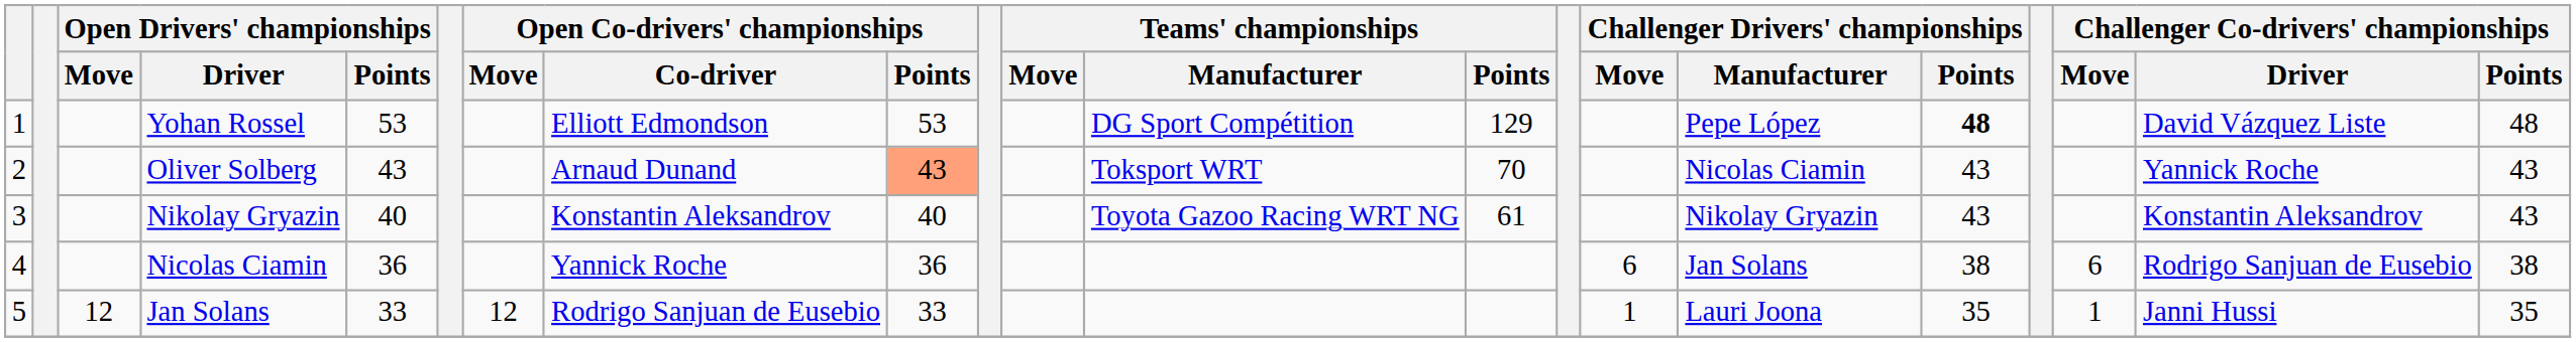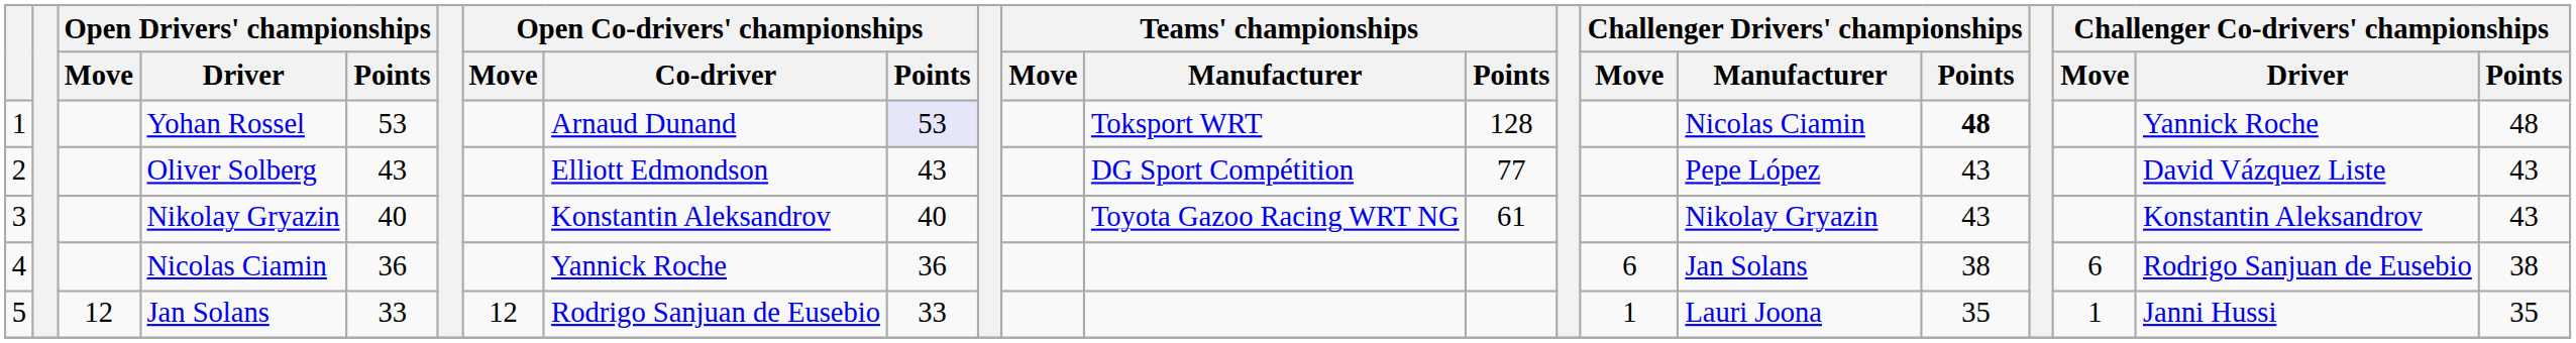 <table class="wikitable" style="font-size:85%;">
 <tr>
 <th rowspan="2"></th>
 <th rowspan="7" style="width:5px;"></th>
 <th colspan="3" nowrap>Open Drivers' championships</th>
 <th rowspan="7" style="width:5px;"></th>
 <th colspan="3" nowrap>Open Co-drivers' championships</th>
 <th rowspan="7" style="width:5px;"></th>
 <th colspan="3" nowrap>Teams' championships</th>
 <th rowspan="7" style="width:5px;"></th>
 <th colspan="3" nowrap>Challenger Drivers' championships</th>
 <th rowspan="7" style="width:5px;"></th>
 <th colspan="3" nowrap>Challenger Co-drivers' championships</th>
 </tr>
 <tr>
 <th>Move</th>
 <th>Driver</th>
 <th>Points</th>
 <th>Move</th>
 <th>Co-driver</th>
 <th>Points</th>
 <th>Move</th>
 <th>Manufacturer</th>
 <th>Points</th>
 <th>Move</th>
 <th>Manufacturer</th>
 <th>Points</th>
 <th>Move</th>
 <th>Driver</th>
 <th>Points</th>
 </tr>
 <tr>
 <td align="center">1</td>
 <td align="center"></td>
 <td><a href='#'>Yohan Rossel</a></td>
 <td align="center">53</td>
 <td align="center"></td>
-<td><a href='#'>Elliott Edmondson</a></td>
-<td align="center">53</td>
+<td><a href='#'>Arnaud Dunand</a></td>
+<td align="center" style="background: lavender;">53</td>
 <td align="center"></td>
-<td><a href='#'>DG Sport Compétition</a></td>
-<td align="center">129</td>
+<td><a href='#'>Toksport WRT</a></td>
+<td align="center">128</td>
 <td align="center"></td>
-<td><a href='#'>Pepe López</a></td>
+<td><a href='#'>Nicolas Ciamin</a></td>
 <td align="center"><strong>48</strong></td>
 <td align="center"></td>
-<td><a href='#'>David Vázquez Liste</a></td>
+<td><a href='#'>Yannick Roche</a></td>
 <td align="center">48</td>
 </tr>
 <tr>
 <td align="center">2</td>
 <td align="center"></td>
 <td><a href='#'>Oliver Solberg</a></td>
 <td align="center">43</td>
 <td align="center"></td>
-<td><a href='#'>Arnaud Dunand</a></td>
-<td align="center" style="background: lightsalmon;">43</td>
-<td align="center"></td>
-<td><a href='#'>Toksport WRT</a></td>
-<td align="center">70</td>
-<td align="center"></td>
-<td><a href='#'>Nicolas Ciamin</a></td>
+<td><a href='#'>Elliott Edmondson</a></td>
 <td align="center">43</td>
 <td align="center"></td>
-<td><a href='#'>Yannick Roche</a></td>
+<td><a href='#'>DG Sport Compétition</a></td>
+<td align="center">77</td>
+<td align="center"></td>
+<td><a href='#'>Pepe López</a></td>
+<td align="center">43</td>
+<td align="center"></td>
+<td><a href='#'>David Vázquez Liste</a></td>
 <td align="center">43</td>
 </tr>
 <tr>
 <td align="center">3</td>
 <td align="center"></td>
 <td><a href='#'>Nikolay Gryazin</a></td>
 <td align="center">40</td>
 <td align="center"></td>
 <td><a href='#'>Konstantin Aleksandrov</a></td>
 <td align="center">40</td>
 <td align="center"></td>
 <td><a href='#'>Toyota Gazoo Racing WRT NG</a></td>
 <td align="center">61</td>
 <td align="center"></td>
 <td><a href='#'>Nikolay Gryazin</a></td>
 <td align="center">43</td>
 <td align="center"></td>
 <td><a href='#'>Konstantin Aleksandrov</a></td>
 <td align="center">43</td>
 </tr>
 <tr>
 <td align="center">4</td>
 <td align="center"></td>
 <td><a href='#'>Nicolas Ciamin</a></td>
 <td align="center">36</td>
 <td align="center"></td>
 <td><a href='#'>Yannick Roche</a></td>
 <td align="center">36</td>
 <td></td>
 <td></td>
 <td></td>
 <td align="center"> 6</td>
 <td><a href='#'>Jan Solans</a></td>
 <td align="center">38</td>
 <td align="center"> 6</td>
 <td><a href='#'>Rodrigo Sanjuan de Eusebio</a></td>
 <td align="center">38</td>
 </tr>
 <tr>
 <td align="center">5</td>
 <td align="center"> 12</td>
 <td><a href='#'>Jan Solans</a></td>
 <td align="center">33</td>
 <td align="center"> 12</td>
 <td><a href='#'>Rodrigo Sanjuan de Eusebio</a></td>
 <td align="center">33</td>
 <td></td>
 <td></td>
 <td></td>
 <td align="center"> 1</td>
 <td><a href='#'>Lauri Joona</a></td>
 <td align="center">35</td>
 <td align="center"> 1</td>
 <td><a href='#'>Janni Hussi</a></td>
 <td align="center">35</td>
 </tr>
 <tr>
 </tr>
 </table>
